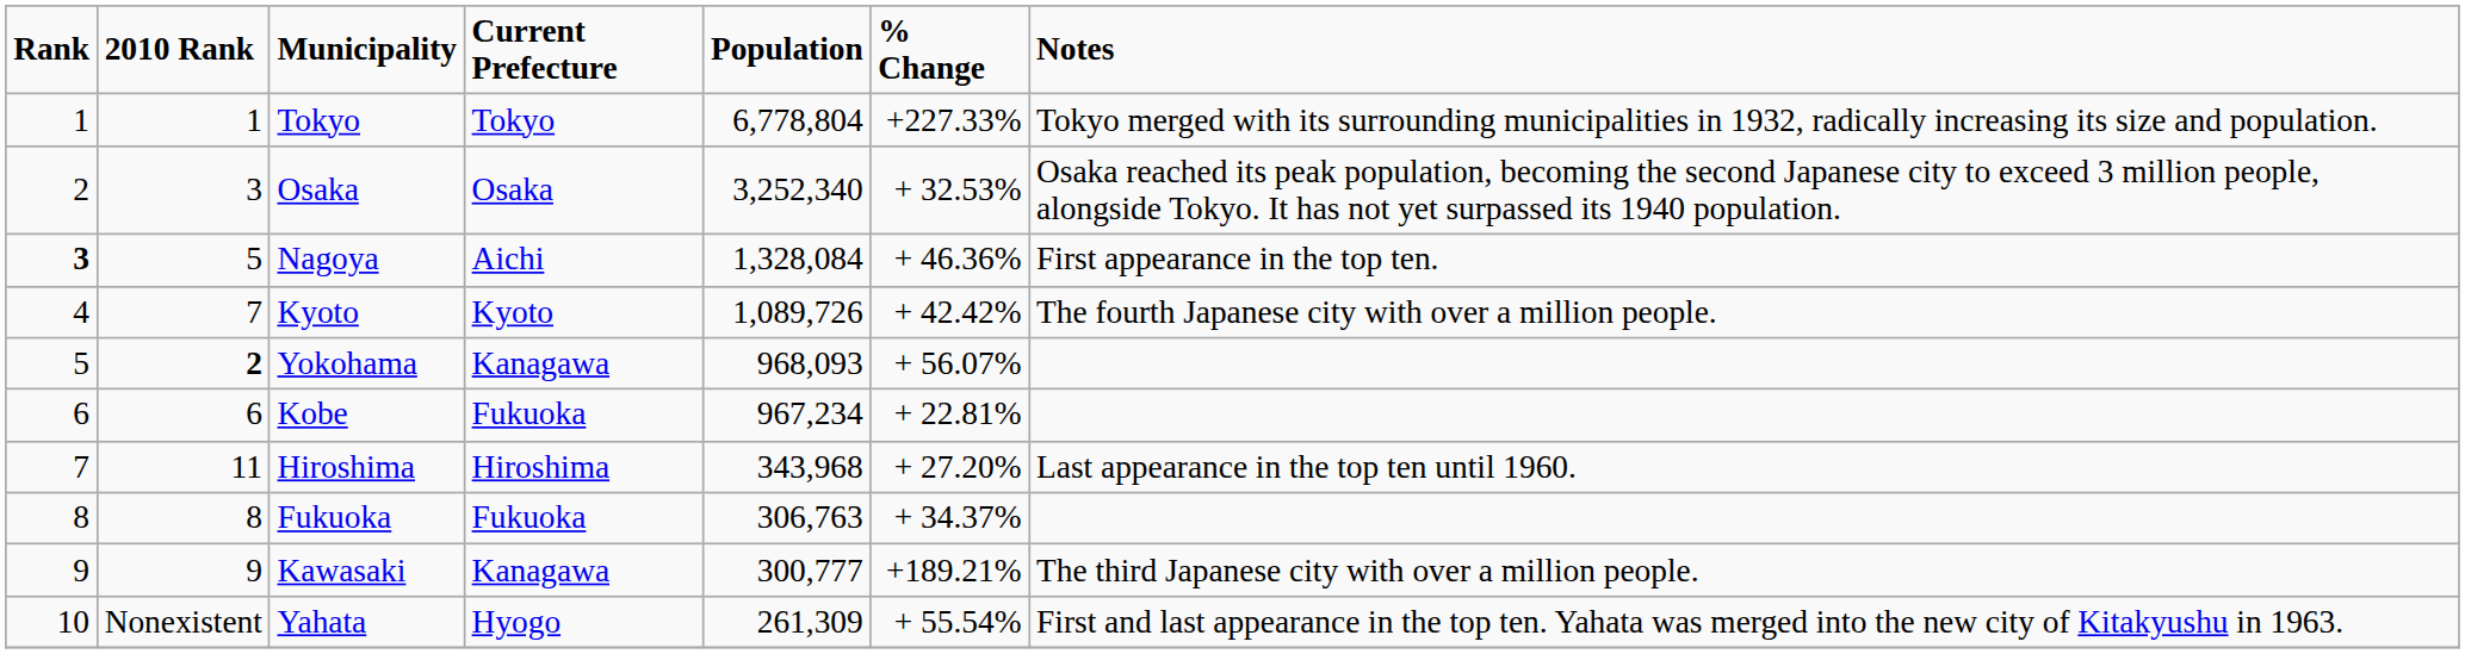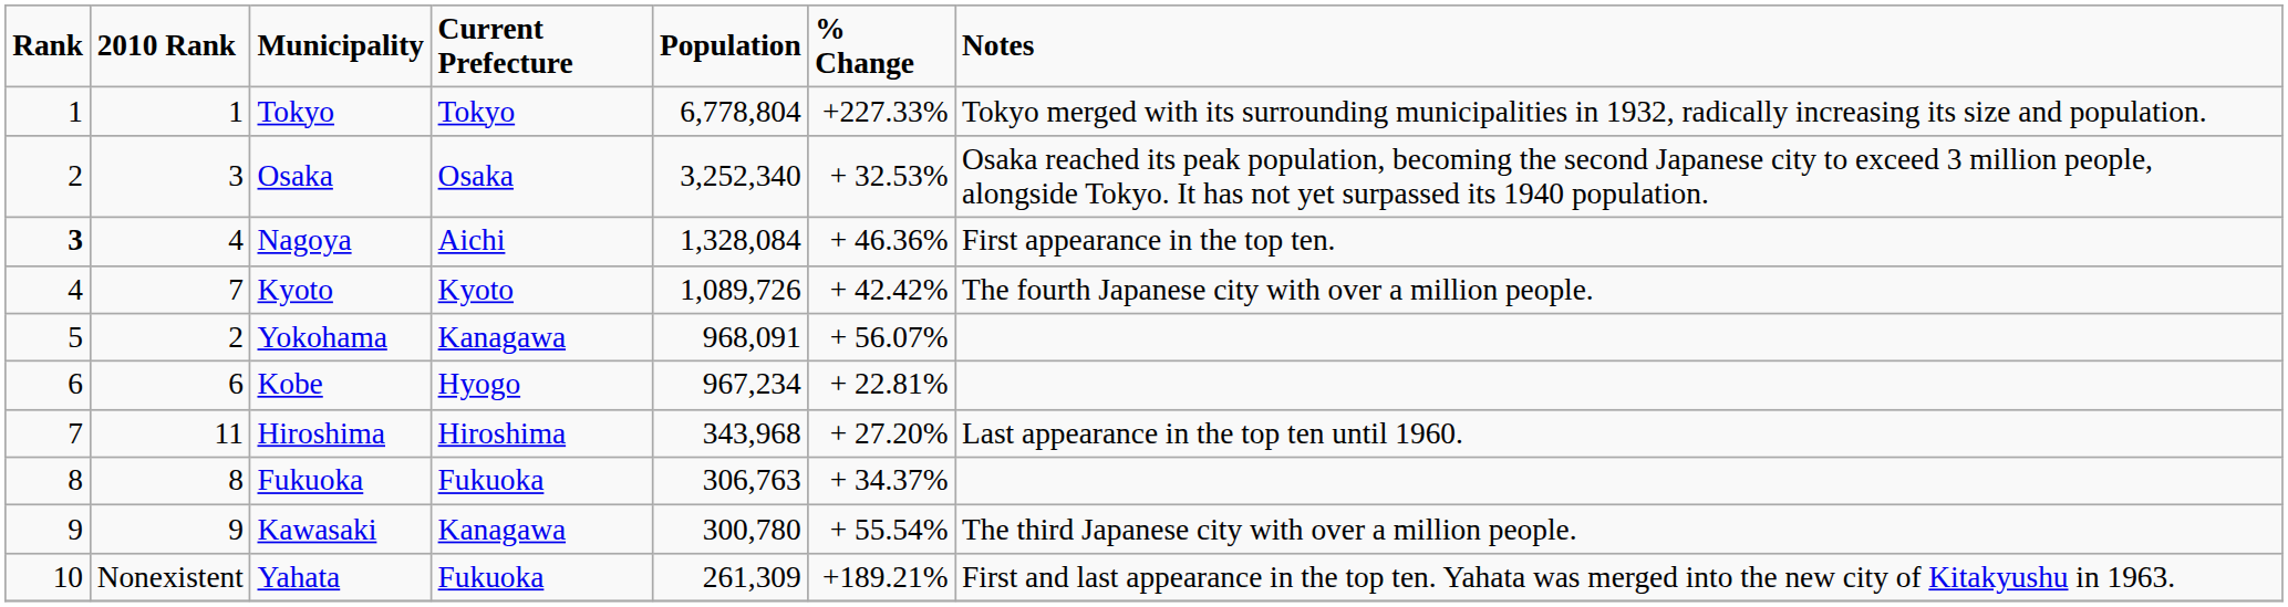 <table class="wikitable" style="text-align:right; margin-right:60px">
 <tr>
 <td align=left><strong>Rank</strong></td>
 <td align=left><strong>2010 Rank</strong></td>
 <td align=left><strong>Municipality</strong></td>
 <td align=left><strong>Current Prefecture</strong></td>
 <td align=left><strong>Population</strong></td>
 <td align=left><strong>% Change</strong></td>
 <td align=left><strong>Notes</strong></td>
 </tr>
 <tr>
 <td>1</td>
 <td>1</td>
 <td align=left><a href='#'>Tokyo</a></td>
 <td align=left><a href='#'>Tokyo</a></td>
 <td>6,778,804</td>
 <td>+227.33%</td>
 <td align=left>Tokyo merged with its surrounding municipalities in 1932, radically increasing its size and population.</td>
 </tr>
 <tr>
 <td>2</td>
 <td>3</td>
 <td align=left><a href='#'>Osaka</a></td>
 <td align=left><a href='#'>Osaka</a></td>
 <td>3,252,340</td>
 <td>+ 32.53%</td>
 <td align=left>Osaka reached its peak population, becoming the second Japanese city to exceed 3 million people, alongside Tokyo. It has not yet surpassed its 1940 population.</td>
 </tr>
 <tr>
 <td><strong>3</strong></td>
-<td>5</td>
+<td>4</td>
 <td align=left><a href='#'>Nagoya</a></td>
 <td align=left><a href='#'>Aichi</a></td>
 <td>1,328,084</td>
 <td>+ 46.36%</td>
 <td align=left>First appearance in the top ten.</td>
 </tr>
 <tr>
 <td>4</td>
 <td>7</td>
 <td align=left><a href='#'>Kyoto</a></td>
 <td align=left><a href='#'>Kyoto</a></td>
 <td>1,089,726</td>
 <td>+ 42.42%</td>
 <td align=left>The fourth Japanese city with over a million people.</td>
 </tr>
 <tr>
 <td>5</td>
-<td><strong>2</strong></td>
+<td>2</td>
 <td align=left><a href='#'>Yokohama</a></td>
 <td align=left><a href='#'>Kanagawa</a></td>
-<td>968,093</td>
+<td>968,091</td>
 <td>+ 56.07%</td>
 <td></td>
 </tr>
 <tr>
 <td>6</td>
 <td>6</td>
 <td align=left><a href='#'>Kobe</a></td>
-<td align=left><a href='#'>Fukuoka</a></td>
+<td align=left><a href='#'>Hyogo</a></td>
 <td>967,234</td>
 <td>+ 22.81%</td>
 <td></td>
 </tr>
 <tr>
 <td>7</td>
 <td>11</td>
 <td align=left><a href='#'>Hiroshima</a></td>
 <td align=left><a href='#'>Hiroshima</a></td>
 <td>343,968</td>
 <td>+ 27.20%</td>
 <td align=left>Last appearance in the top ten until 1960.</td>
 </tr>
 <tr>
 <td>8</td>
 <td>8</td>
 <td align=left><a href='#'>Fukuoka</a></td>
 <td align=left><a href='#'>Fukuoka</a></td>
 <td>306,763</td>
 <td>+ 34.37%</td>
 <td></td>
 </tr>
 <tr>
 <td>9</td>
 <td>9</td>
 <td align=left><a href='#'>Kawasaki</a></td>
 <td align=left><a href='#'>Kanagawa</a></td>
-<td>300,777</td>
-<td>+189.21%</td>
+<td>300,780</td>
+<td>+ 55.54%</td>
 <td align=left>The third Japanese city with over a million people.</td>
 </tr>
 <tr>
 <td>10</td>
 <td>Nonexistent</td>
 <td align=left><a href='#'>Yahata</a></td>
-<td align=left><a href='#'>Hyogo</a></td>
+<td align=left><a href='#'>Fukuoka</a></td>
 <td>261,309</td>
-<td>+ 55.54%</td>
+<td>+189.21%</td>
 <td align=left>First and last appearance in the top ten. Yahata was merged into the new city of <a href='#'>Kitakyushu</a> in 1963.</td>
 </tr>
 <tr>
 </tr>
 </table>
